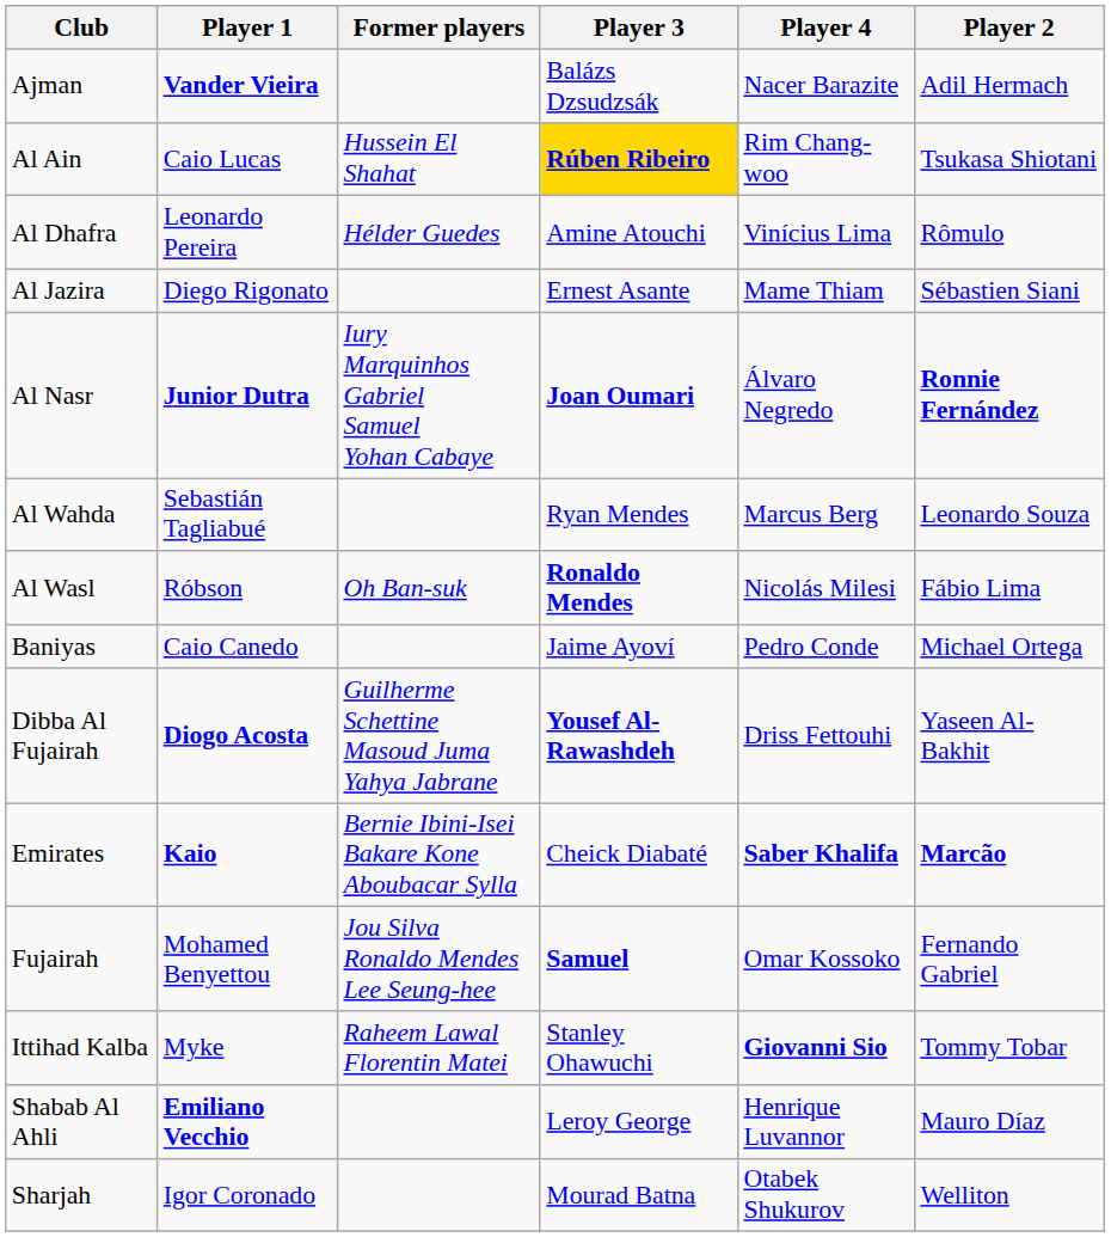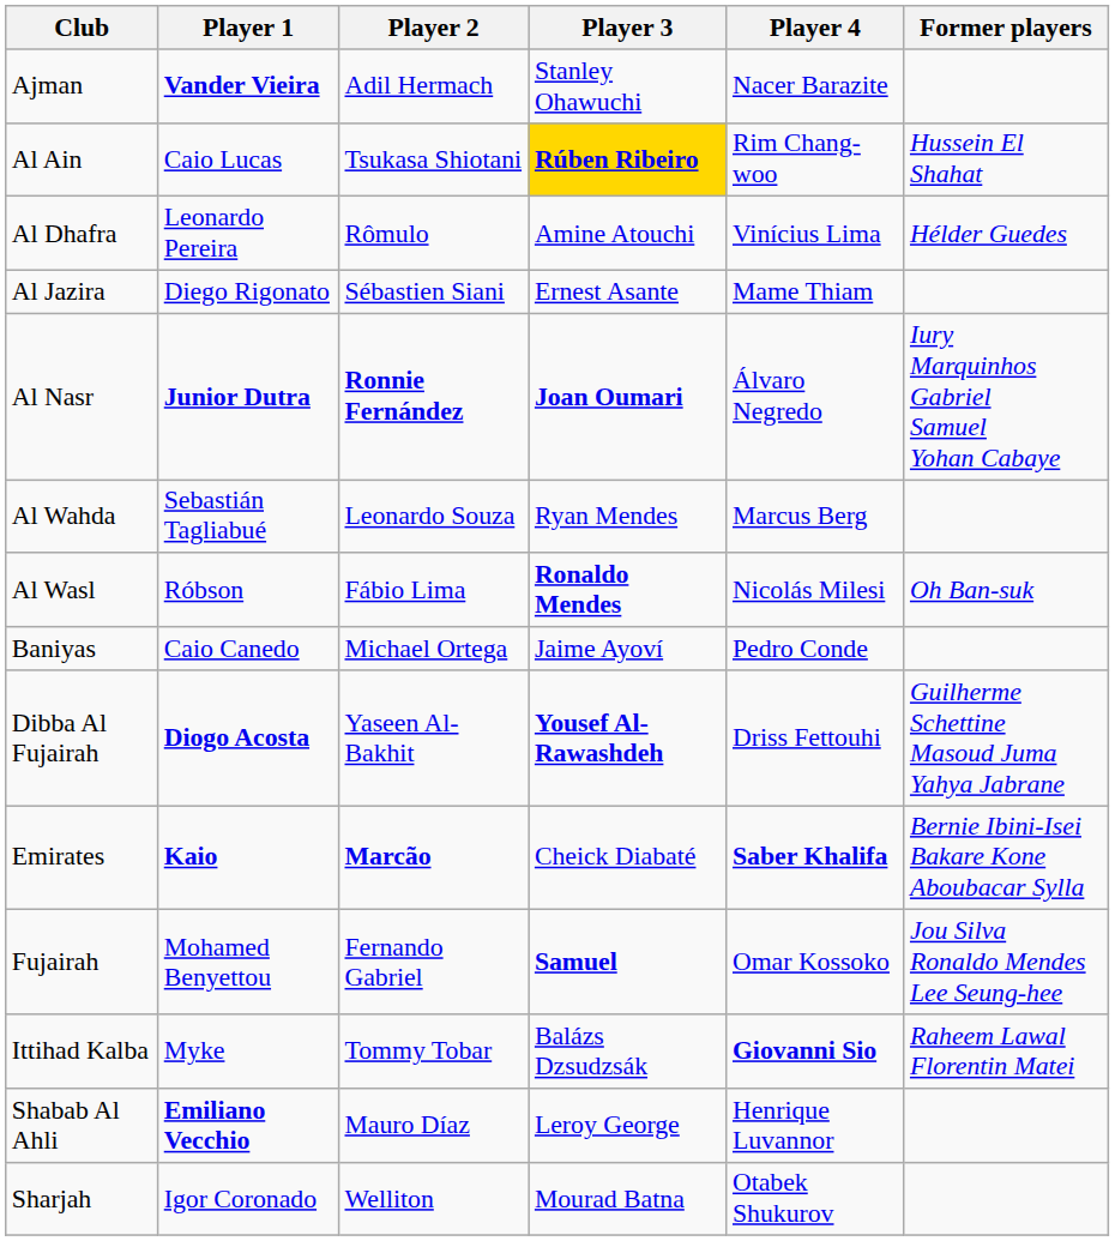 <table class="wikitable" border="1" style="text-align: left; font-size:90%">
 <tr>
 <th width="175">Club</th>
 <th width="220">Player 1</th>
-<th width="240">Former players</th>
+<th width="220">Player 2</th>
 <th width="220">Player 3</th>
 <th width="220">Player 4</th>
-<th width="220">Player 2</th>
+<th width="240">Former players</th>
 </tr>
 <tr>
 <td>Ajman</td>
 <td><strong> <a href='#'>Vander Vieira</a></strong></td>
+<td> <a href='#'>Adil Hermach</a></td>
+<td> <a href='#'>Stanley Ohawuchi</a></td>
+<td> <a href='#'>Nacer Barazite</a></td>
 <td></td>
-<td> <a href='#'>Balázs Dzsudzsák</a></td>
-<td> <a href='#'>Nacer Barazite</a></td>
-<td> <a href='#'>Adil Hermach</a></td>
 </tr>
 <tr>
 <td>Al Ain</td>
 <td> <a href='#'>Caio Lucas</a></td>
-<td> <em><a href='#'>Hussein El Shahat</a></em></td>
+<td> <a href='#'>Tsukasa Shiotani</a></td>
 <td style="background: gold;"> <strong><a href='#'>Rúben Ribeiro</a></strong></td>
 <td> <a href='#'>Rim Chang-woo</a></td>
-<td> <a href='#'>Tsukasa Shiotani</a></td>
+<td> <em><a href='#'>Hussein El Shahat</a></em></td>
 </tr>
 <tr>
 <td>Al Dhafra</td>
 <td> <a href='#'>Leonardo Pereira</a></td>
-<td> <em><a href='#'>Hélder Guedes</a></em></td>
+<td> <a href='#'>Rômulo</a></td>
 <td> <a href='#'>Amine Atouchi</a></td>
 <td> <a href='#'>Vinícius Lima</a></td>
-<td> <a href='#'>Rômulo</a></td>
+<td> <em><a href='#'>Hélder Guedes</a></em></td>
 </tr>
 <tr>
 <td>Al Jazira</td>
 <td> <a href='#'>Diego Rigonato</a></td>
-<td></td>
+<td> <a href='#'>Sébastien Siani</a></td>
 <td> <a href='#'>Ernest Asante</a></td>
 <td> <a href='#'>Mame Thiam</a></td>
-<td> <a href='#'>Sébastien Siani</a></td>
+<td></td>
 </tr>
 <tr>
 <td>Al Nasr</td>
 <td><strong> <a href='#'>Junior Dutra</a></strong></td>
-<td> <em><a href='#'>Iury</a></em><br> <em><a href='#'>Marquinhos Gabriel</a></em><br> <em><a href='#'>Samuel</a></em><br> <em><a href='#'>Yohan Cabaye</a></em></td>
+<td><strong> <a href='#'>Ronnie Fernández</a></strong></td>
 <td><strong> <a href='#'>Joan Oumari</a></strong></td>
 <td> <a href='#'>Álvaro Negredo</a></td>
-<td><strong> <a href='#'>Ronnie Fernández</a></strong></td>
+<td> <em><a href='#'>Iury</a></em><br> <em><a href='#'>Marquinhos Gabriel</a></em><br> <em><a href='#'>Samuel</a></em><br> <em><a href='#'>Yohan Cabaye</a></em></td>
 </tr>
 <tr>
 <td>Al Wahda</td>
 <td> <a href='#'>Sebastián Tagliabué</a></td>
-<td></td>
+<td> <a href='#'>Leonardo Souza</a></td>
 <td> <a href='#'>Ryan Mendes</a></td>
 <td> <a href='#'>Marcus Berg</a></td>
-<td> <a href='#'>Leonardo Souza</a></td>
+<td></td>
 </tr>
 <tr>
 <td>Al Wasl</td>
 <td> <a href='#'>Róbson</a></td>
-<td> <em><a href='#'>Oh Ban-suk</a></em></td>
+<td> <a href='#'>Fábio Lima</a></td>
 <td> <strong><a href='#'>Ronaldo Mendes</a></strong></td>
 <td> <a href='#'>Nicolás Milesi</a></td>
-<td> <a href='#'>Fábio Lima</a></td>
+<td> <em><a href='#'>Oh Ban-suk</a></em></td>
 </tr>
 <tr>
 <td>Baniyas</td>
 <td> <a href='#'>Caio Canedo</a></td>
-<td></td>
+<td> <a href='#'>Michael Ortega</a></td>
 <td> <a href='#'>Jaime Ayoví</a></td>
 <td> <a href='#'>Pedro Conde</a></td>
-<td> <a href='#'>Michael Ortega</a></td>
+<td></td>
 </tr>
 <tr>
 <td>Dibba Al Fujairah</td>
 <td> <strong><a href='#'>Diogo Acosta</a></strong></td>
-<td> <em><a href='#'>Guilherme Schettine</a></em><br> <em><a href='#'>Masoud Juma</a></em><br> <em><a href='#'>Yahya Jabrane</a></em></td>
+<td> <a href='#'>Yaseen Al-Bakhit</a></td>
 <td> <strong><a href='#'>Yousef Al-Rawashdeh</a></strong></td>
 <td> <a href='#'>Driss Fettouhi</a></td>
-<td> <a href='#'>Yaseen Al-Bakhit</a></td>
+<td> <em><a href='#'>Guilherme Schettine</a></em><br> <em><a href='#'>Masoud Juma</a></em><br> <em><a href='#'>Yahya Jabrane</a></em></td>
 </tr>
 <tr>
 <td>Emirates</td>
 <td> <strong><a href='#'>Kaio</a></strong></td>
-<td> <em><a href='#'>Bernie Ibini-Isei</a></em><br> <em><a href='#'>Bakare Kone</a></em><br> <em><a href='#'>Aboubacar Sylla</a></em></td>
+<td> <strong><a href='#'>Marcão</a></strong></td>
 <td> <a href='#'>Cheick Diabaté</a></td>
 <td> <strong><a href='#'>Saber Khalifa</a></strong></td>
-<td> <strong><a href='#'>Marcão</a></strong></td>
+<td> <em><a href='#'>Bernie Ibini-Isei</a></em><br> <em><a href='#'>Bakare Kone</a></em><br> <em><a href='#'>Aboubacar Sylla</a></em></td>
 </tr>
 <tr>
 <td>Fujairah</td>
 <td> <a href='#'>Mohamed Benyettou</a></td>
-<td> <em><a href='#'>Jou Silva</a></em><br> <em><a href='#'>Ronaldo Mendes</a></em><br> <em><a href='#'>Lee Seung-hee</a></em></td>
+<td> <a href='#'>Fernando Gabriel</a></td>
 <td> <strong><a href='#'>Samuel</a></strong></td>
 <td> <a href='#'>Omar Kossoko</a></td>
-<td> <a href='#'>Fernando Gabriel</a></td>
+<td> <em><a href='#'>Jou Silva</a></em><br> <em><a href='#'>Ronaldo Mendes</a></em><br> <em><a href='#'>Lee Seung-hee</a></em></td>
 </tr>
 <tr>
 <td>Ittihad Kalba</td>
 <td> <a href='#'>Myke</a></td>
+<td> <a href='#'>Tommy Tobar</a></td>
+<td> <a href='#'>Balázs Dzsudzsák</a></td>
+<td><strong> <a href='#'>Giovanni Sio</a></strong></td>
 <td> <em><a href='#'>Raheem Lawal</a></em><br> <em><a href='#'>Florentin Matei</a></em></td>
-<td> <a href='#'>Stanley Ohawuchi</a></td>
-<td><strong> <a href='#'>Giovanni Sio</a></strong></td>
-<td> <a href='#'>Tommy Tobar</a></td>
 </tr>
 <tr>
 <td>Shabab Al Ahli</td>
 <td><strong> <a href='#'>Emiliano Vecchio</a></strong></td>
-<td></td>
+<td> <a href='#'>Mauro Díaz</a></td>
 <td> <a href='#'>Leroy George</a></td>
 <td> <a href='#'>Henrique Luvannor</a></td>
-<td> <a href='#'>Mauro Díaz</a></td>
+<td></td>
 </tr>
 <tr>
 <td>Sharjah</td>
 <td> <a href='#'>Igor Coronado</a></td>
-<td></td>
+<td> <a href='#'>Welliton</a></td>
 <td> <a href='#'>Mourad Batna</a></td>
 <td> <a href='#'>Otabek Shukurov</a></td>
-<td> <a href='#'>Welliton</a></td>
+<td></td>
 </tr>
 </table>
